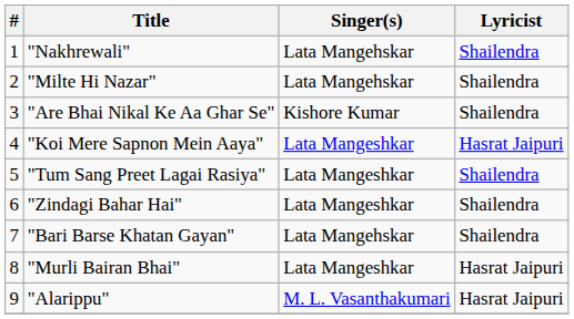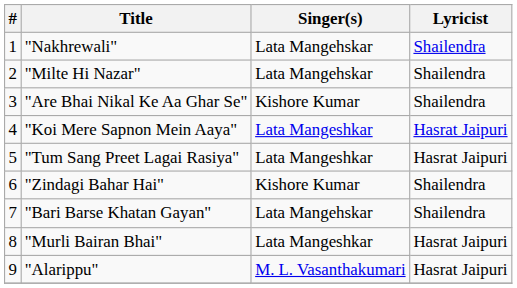 <table class="wikitable" style="font-size:95%;">
 <tr>
 <th>#</th>
 <th>Title</th>
 <th>Singer(s)</th>
 <th>Lyricist</th>
 </tr>
 <tr>
 <td>1</td>
 <td>"Nakhrewali"</td>
 <td>Lata Mangehskar</td>
 <td><a href='#'>Shailendra</a></td>
 </tr>
 <tr>
 <td>2</td>
 <td>"Milte Hi Nazar"</td>
 <td>Lata Mangehskar</td>
 <td>Shailendra</td>
 </tr>
 <tr>
 <td>3</td>
 <td>"Are Bhai Nikal Ke Aa Ghar Se"</td>
 <td>Kishore Kumar</td>
 <td>Shailendra</td>
 </tr>
 <tr>
 <td>4</td>
 <td>"Koi Mere Sapnon Mein Aaya"</td>
 <td><a href='#'>Lata Mangeshkar</a></td>
 <td><a href='#'>Hasrat Jaipuri</a></td>
 </tr>
 <tr>
 <td>5</td>
 <td>"Tum Sang Preet Lagai Rasiya"</td>
 <td>Lata Mangeshkar</td>
-<td><a href='#'>Shailendra</a></td>
+<td>Hasrat Jaipuri</td>
 </tr>
 <tr>
 <td>6</td>
 <td>"Zindagi Bahar Hai"</td>
-<td>Lata Mangeshkar</td>
+<td>Kishore Kumar</td>
 <td>Shailendra</td>
 </tr>
 <tr>
 <td>7</td>
 <td>"Bari Barse Khatan Gayan"</td>
 <td>Lata Mangehskar</td>
 <td>Shailendra</td>
 </tr>
 <tr>
 <td>8</td>
 <td>"Murli Bairan Bhai"</td>
 <td>Lata Mangeshkar</td>
 <td>Hasrat Jaipuri</td>
 </tr>
 <tr>
 <td>9</td>
 <td>"Alarippu"</td>
 <td><a href='#'>M. L. Vasanthakumari</a></td>
 <td>Hasrat Jaipuri</td>
 </tr>
 <tr>
 </tr>
 </table>
